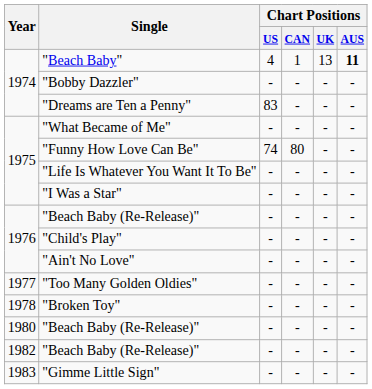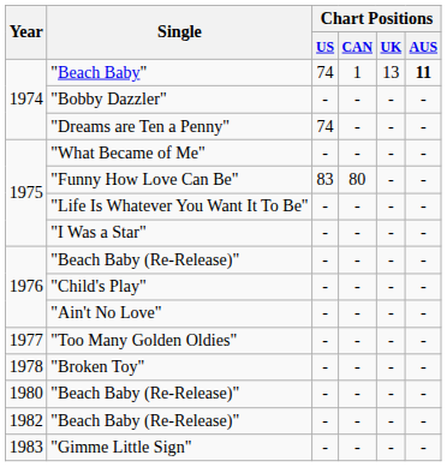 <table class="wikitable">
 <tr>
 <th rowspan="2">Year</th>
 <th rowspan="2">Single</th>
 <th colspan="4">Chart Positions</th>
 </tr>
 <tr>
 <th><small><a href='#'>US</a></small></th>
 <th><small><a href='#'>CAN</a></small></th>
 <th><small><a href='#'>UK</a></small></th>
 <th><small><a href='#'>AUS</a></small></th>
 </tr>
 <tr>
 <td rowspan="3">1974</td>
 <td>"<a href='#'>Beach Baby</a>"</td>
-<td align="center">4</td>
+<td align="center">74</td>
 <td align="center">1</td>
 <td align="center">13</td>
 <td align="center"><strong>11</strong></td>
 </tr>
 <tr>
 <td>"Bobby Dazzler"</td>
 <td align="center">-</td>
 <td align="center">-</td>
 <td align="center">-</td>
 <td align="center">-</td>
 </tr>
 <tr>
 <td>"Dreams are Ten a Penny"</td>
-<td align="center">83</td>
+<td align="center">74</td>
 <td align="center">-</td>
 <td align="center">-</td>
 <td align="center">-</td>
 </tr>
 <tr>
 <td rowspan="4">1975</td>
 <td>"What Became of Me"</td>
 <td align="center">-</td>
 <td align="center">-</td>
 <td align="center">-</td>
 <td align="center">-</td>
 </tr>
 <tr>
 <td>"Funny How Love Can Be"</td>
-<td align="center">74</td>
+<td align="center">83</td>
 <td align="center">80</td>
 <td align="center">-</td>
 <td align="center">-</td>
 </tr>
 <tr>
 <td>"Life Is Whatever You Want It To Be"</td>
 <td align="center">-</td>
 <td align="center">-</td>
 <td align="center">-</td>
 <td align="center">-</td>
 </tr>
 <tr>
 <td>"I Was a Star"</td>
 <td align="center">-</td>
 <td align="center">-</td>
 <td align="center">-</td>
 <td align="center">-</td>
 </tr>
 <tr>
 <td rowspan="3">1976</td>
 <td>"Beach Baby (Re-Release)"</td>
 <td align="center">-</td>
 <td align="center">-</td>
 <td align="center">-</td>
 <td align="center">-</td>
 </tr>
 <tr>
 <td>"Child's Play"</td>
 <td align="center">-</td>
 <td align="center">-</td>
 <td align="center">-</td>
 <td align="center">-</td>
 </tr>
 <tr>
 <td>"Ain't No Love"</td>
 <td align="center">-</td>
 <td align="center">-</td>
 <td align="center">-</td>
 <td align="center">-</td>
 </tr>
 <tr>
 <td rowspan="1">1977</td>
 <td>"Too Many Golden Oldies"</td>
 <td align="center">-</td>
 <td align="center">-</td>
 <td align="center">-</td>
 <td align="center">-</td>
 </tr>
 <tr>
 <td rowspan="1">1978</td>
 <td>"Broken Toy"</td>
 <td align="center">-</td>
 <td align="center">-</td>
 <td align="center">-</td>
 <td align="center">-</td>
 </tr>
 <tr>
 <td rowspan="1">1980</td>
 <td>"Beach Baby (Re-Release)"</td>
 <td align="center">-</td>
 <td align="center">-</td>
 <td align="center">-</td>
 <td align="center">-</td>
 </tr>
 <tr>
 <td rowspan="1">1982</td>
 <td>"Beach Baby (Re-Release)"</td>
 <td align="center">-</td>
 <td align="center">-</td>
 <td align="center">-</td>
 <td align="center">-</td>
 </tr>
 <tr>
 <td rowspan="1">1983</td>
 <td>"Gimme Little Sign"</td>
 <td align="center">-</td>
 <td align="center">-</td>
 <td align="center">-</td>
 <td align="center">-</td>
 </tr>
 </table>
